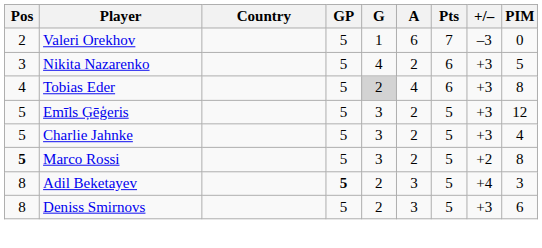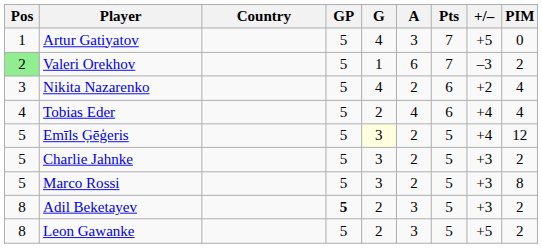 <table class="wikitable sortable" style="text-align: center;">
 <tr>
 <th width=30>Pos</th>
 <th width=165>Player</th>
 <th width=125>Country</th>
 <th width=30>GP</th>
 <th width=30>G</th>
 <th width=30>A</th>
 <th width=30>Pts</th>
 <th width=30>+/–</th>
 <th width=30>PIM</th>
 </tr>
 <tr>
-<td>2</td>
+<td>1</td>
+<td align=left><a href='#'>Artur Gatiyatov</a></td>
+<td align=left></td>
+<td>5</td>
+<td>4</td>
+<td>3</td>
+<td>7</td>
+<td>+5</td>
+<td>0</td>
+</tr>
+<tr>
+<td style="background: lightgreen;">2</td>
 <td align=left><a href='#'>Valeri Orekhov</a></td>
 <td align=left></td>
 <td>5</td>
 <td>1</td>
 <td>6</td>
 <td>7</td>
 <td>–3</td>
-<td>0</td>
+<td>2</td>
 </tr>
 <tr>
 <td>3</td>
 <td align=left><a href='#'>Nikita Nazarenko</a></td>
 <td align=left></td>
 <td>5</td>
 <td>4</td>
 <td>2</td>
 <td>6</td>
-<td>+3</td>
-<td>5</td>
+<td>+2</td>
+<td>4</td>
 </tr>
 <tr>
 <td>4</td>
 <td align=left><a href='#'>Tobias Eder</a></td>
 <td align=left></td>
 <td>5</td>
-<td style="background: lightgrey;">2</td>
+<td>2</td>
 <td>4</td>
 <td>6</td>
-<td>+3</td>
-<td>8</td>
+<td>+4</td>
+<td>4</td>
 </tr>
 <tr>
 <td>5</td>
 <td align=left><a href='#'>Emīls Ģēģeris</a></td>
 <td align=left></td>
 <td>5</td>
-<td>3</td>
+<td style="background: lightyellow;">3</td>
 <td>2</td>
 <td>5</td>
-<td>+3</td>
+<td>+4</td>
 <td>12</td>
 </tr>
 <tr>
 <td>5</td>
 <td align=left><a href='#'>Charlie Jahnke</a></td>
 <td align=left></td>
 <td>5</td>
 <td>3</td>
 <td>2</td>
 <td>5</td>
 <td>+3</td>
-<td>4</td>
+<td>2</td>
 </tr>
 <tr>
-<td><strong>5</strong></td>
+<td>5</td>
 <td align=left><a href='#'>Marco Rossi</a></td>
 <td align=left></td>
 <td>5</td>
 <td>3</td>
 <td>2</td>
 <td>5</td>
-<td>+2</td>
+<td>+3</td>
 <td>8</td>
 </tr>
 <tr>
 <td>8</td>
 <td align=left><a href='#'>Adil Beketayev</a></td>
 <td align=left></td>
 <td><strong>5</strong></td>
 <td>2</td>
 <td>3</td>
 <td>5</td>
-<td>+4</td>
-<td>3</td>
+<td>+3</td>
+<td>2</td>
 </tr>
 <tr>
 <td>8</td>
-<td align=left><a href='#'>Deniss Smirnovs</a></td>
+<td align=left><a href='#'>Leon Gawanke</a></td>
 <td align=left></td>
 <td>5</td>
 <td>2</td>
 <td>3</td>
 <td>5</td>
-<td>+3</td>
-<td>6</td>
+<td>+5</td>
+<td>2</td>
 </tr>
 </table>
